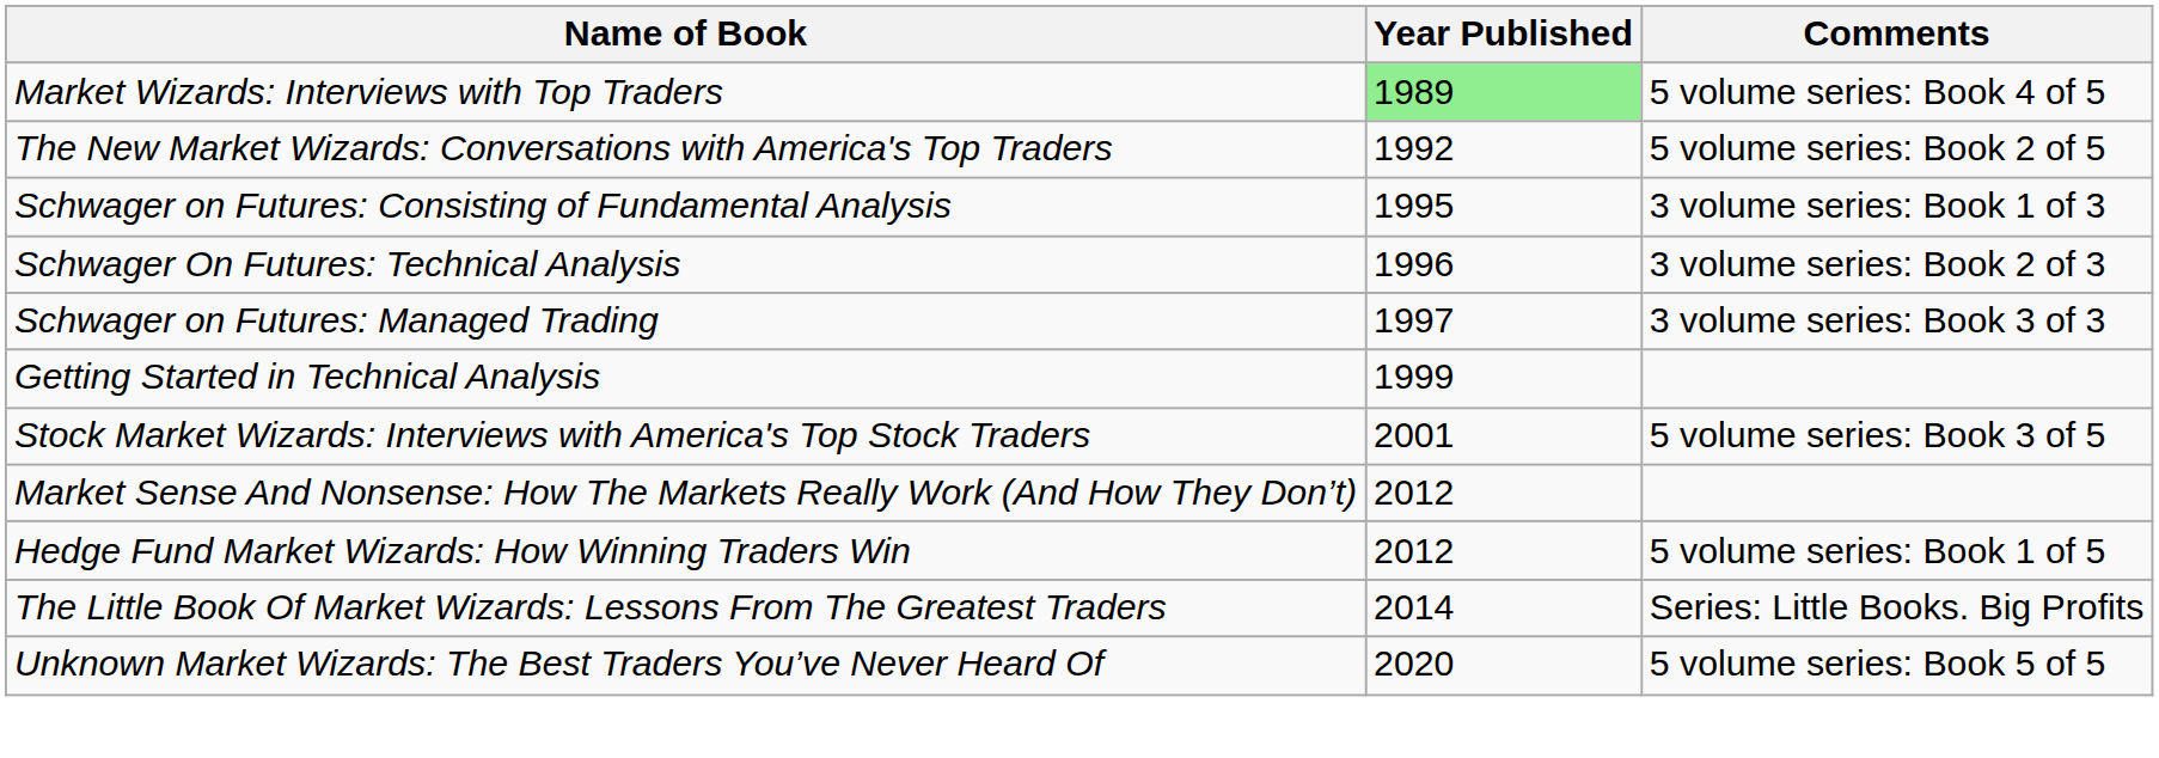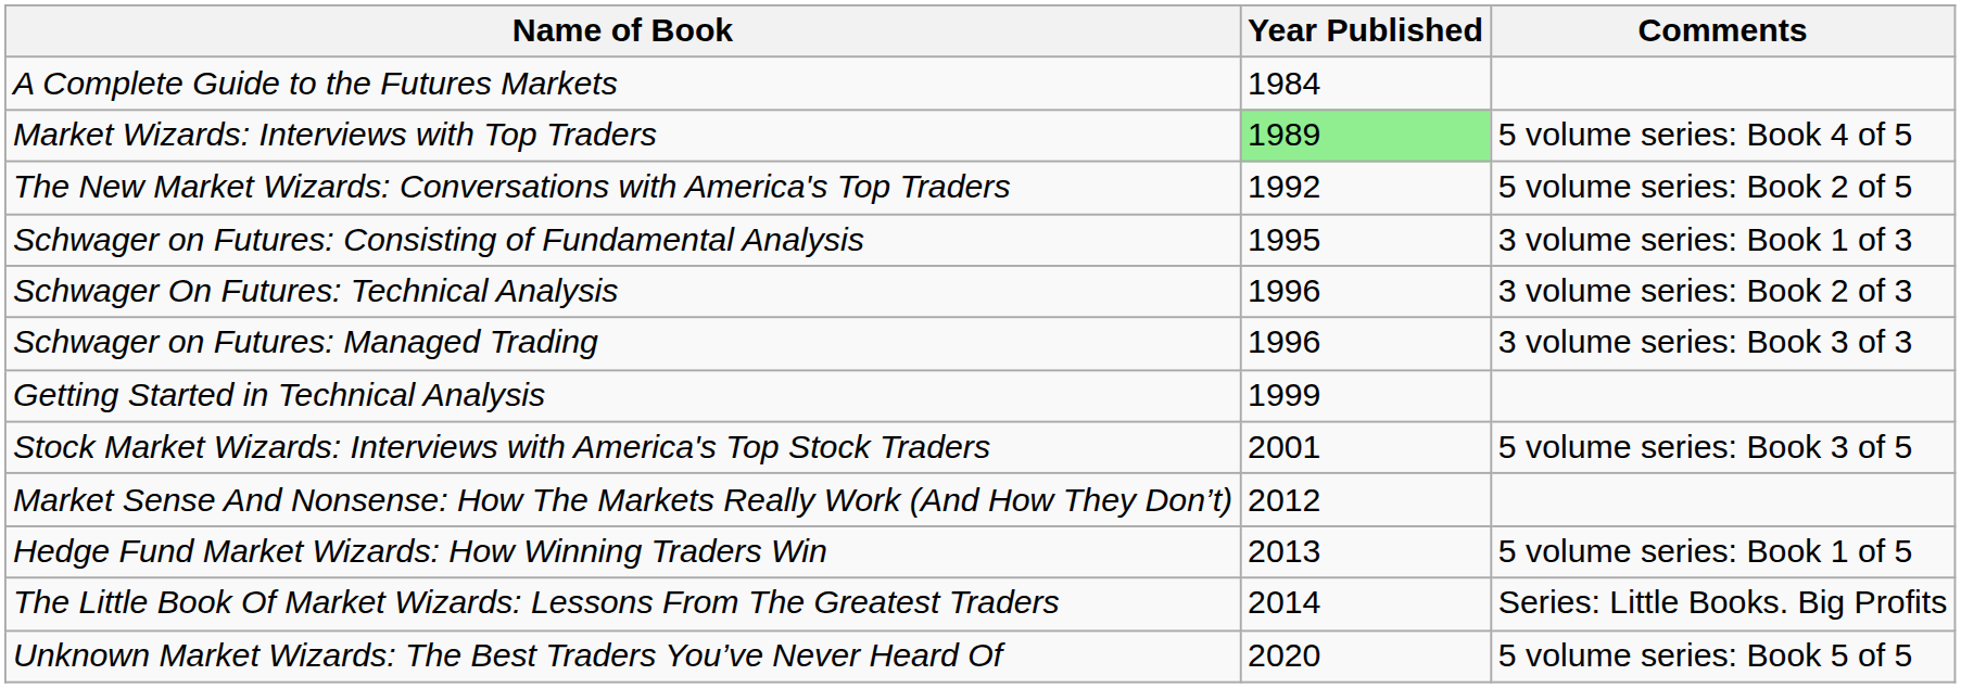 <table class="wikitable">
 <tr>
 <th>Name of Book</th>
 <th>Year Published</th>
 <th>Comments</th>
+</tr>
+<tr>
+<td><em>A Complete Guide to the Futures Markets</em></td>
+<td>1984</td>
+<td></td>
 </tr>
 <tr>
 <td><em>Market Wizards: Interviews with Top Traders</em></td>
 <td style="background: lightgreen;">1989</td>
 <td>5 volume series: Book 4 of 5</td>
 </tr>
 <tr>
 <td><em>The New Market Wizards: Conversations with America's Top Traders</em></td>
 <td>1992</td>
 <td>5 volume series: Book 2 of 5</td>
 </tr>
 <tr>
 <td><em>Schwager on Futures: Consisting of Fundamental Analysis</em></td>
 <td>1995</td>
 <td>3 volume series: Book 1 of 3</td>
 </tr>
 <tr>
 <td><em>Schwager On Futures: Technical Analysis</em></td>
 <td>1996</td>
 <td>3 volume series: Book 2 of 3</td>
 </tr>
 <tr>
 <td><em>Schwager on Futures: Managed Trading</em></td>
-<td>1997</td>
+<td>1996</td>
 <td>3 volume series: Book 3 of 3</td>
 </tr>
 <tr>
 <td><em>Getting Started in Technical Analysis</em></td>
 <td>1999</td>
 <td></td>
 </tr>
 <tr>
 <td><em>Stock Market Wizards: Interviews with America's Top Stock Traders</em></td>
 <td>2001</td>
 <td>5 volume series: Book 3 of 5</td>
 </tr>
 <tr>
 <td><em>Market Sense And Nonsense: How The Markets Really Work (And How They Don’t)</em></td>
 <td>2012</td>
 <td></td>
 </tr>
 <tr>
 <td><em>Hedge Fund Market Wizards: How Winning Traders Win</em></td>
-<td>2012</td>
+<td>2013</td>
 <td>5 volume series: Book 1 of 5</td>
 </tr>
 <tr>
 <td><em>The Little Book Of Market Wizards: Lessons From The Greatest Traders</em></td>
 <td>2014</td>
 <td>Series: Little Books. Big Profits</td>
 </tr>
 <tr>
 <td><em>Unknown Market Wizards: The Best Traders You’ve Never Heard Of</em></td>
 <td>2020</td>
 <td>5 volume series: Book 5 of 5</td>
 </tr>
 </table>
